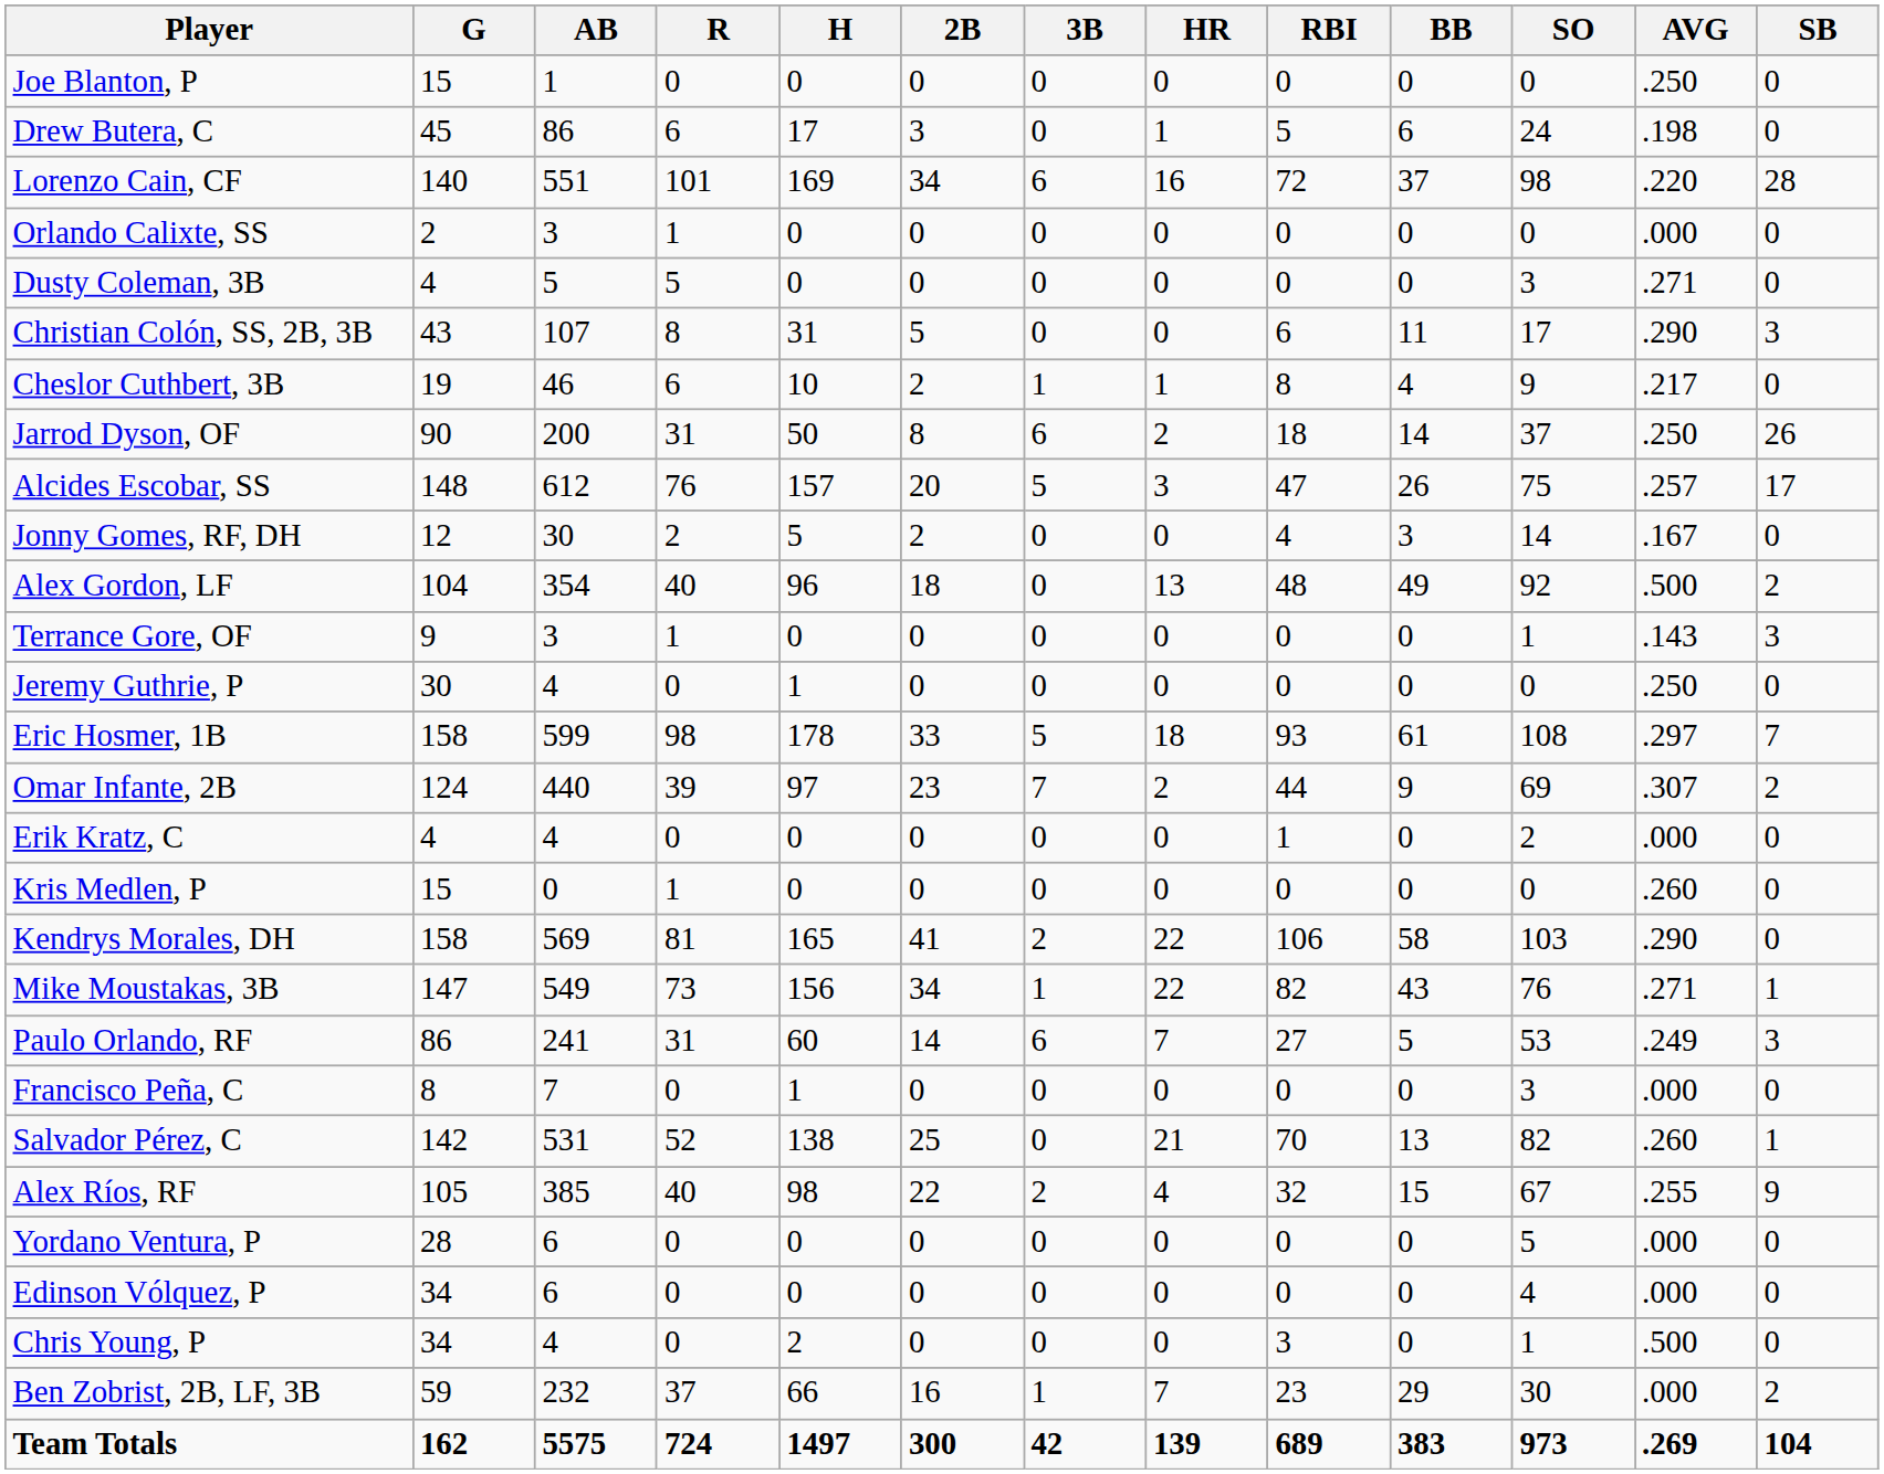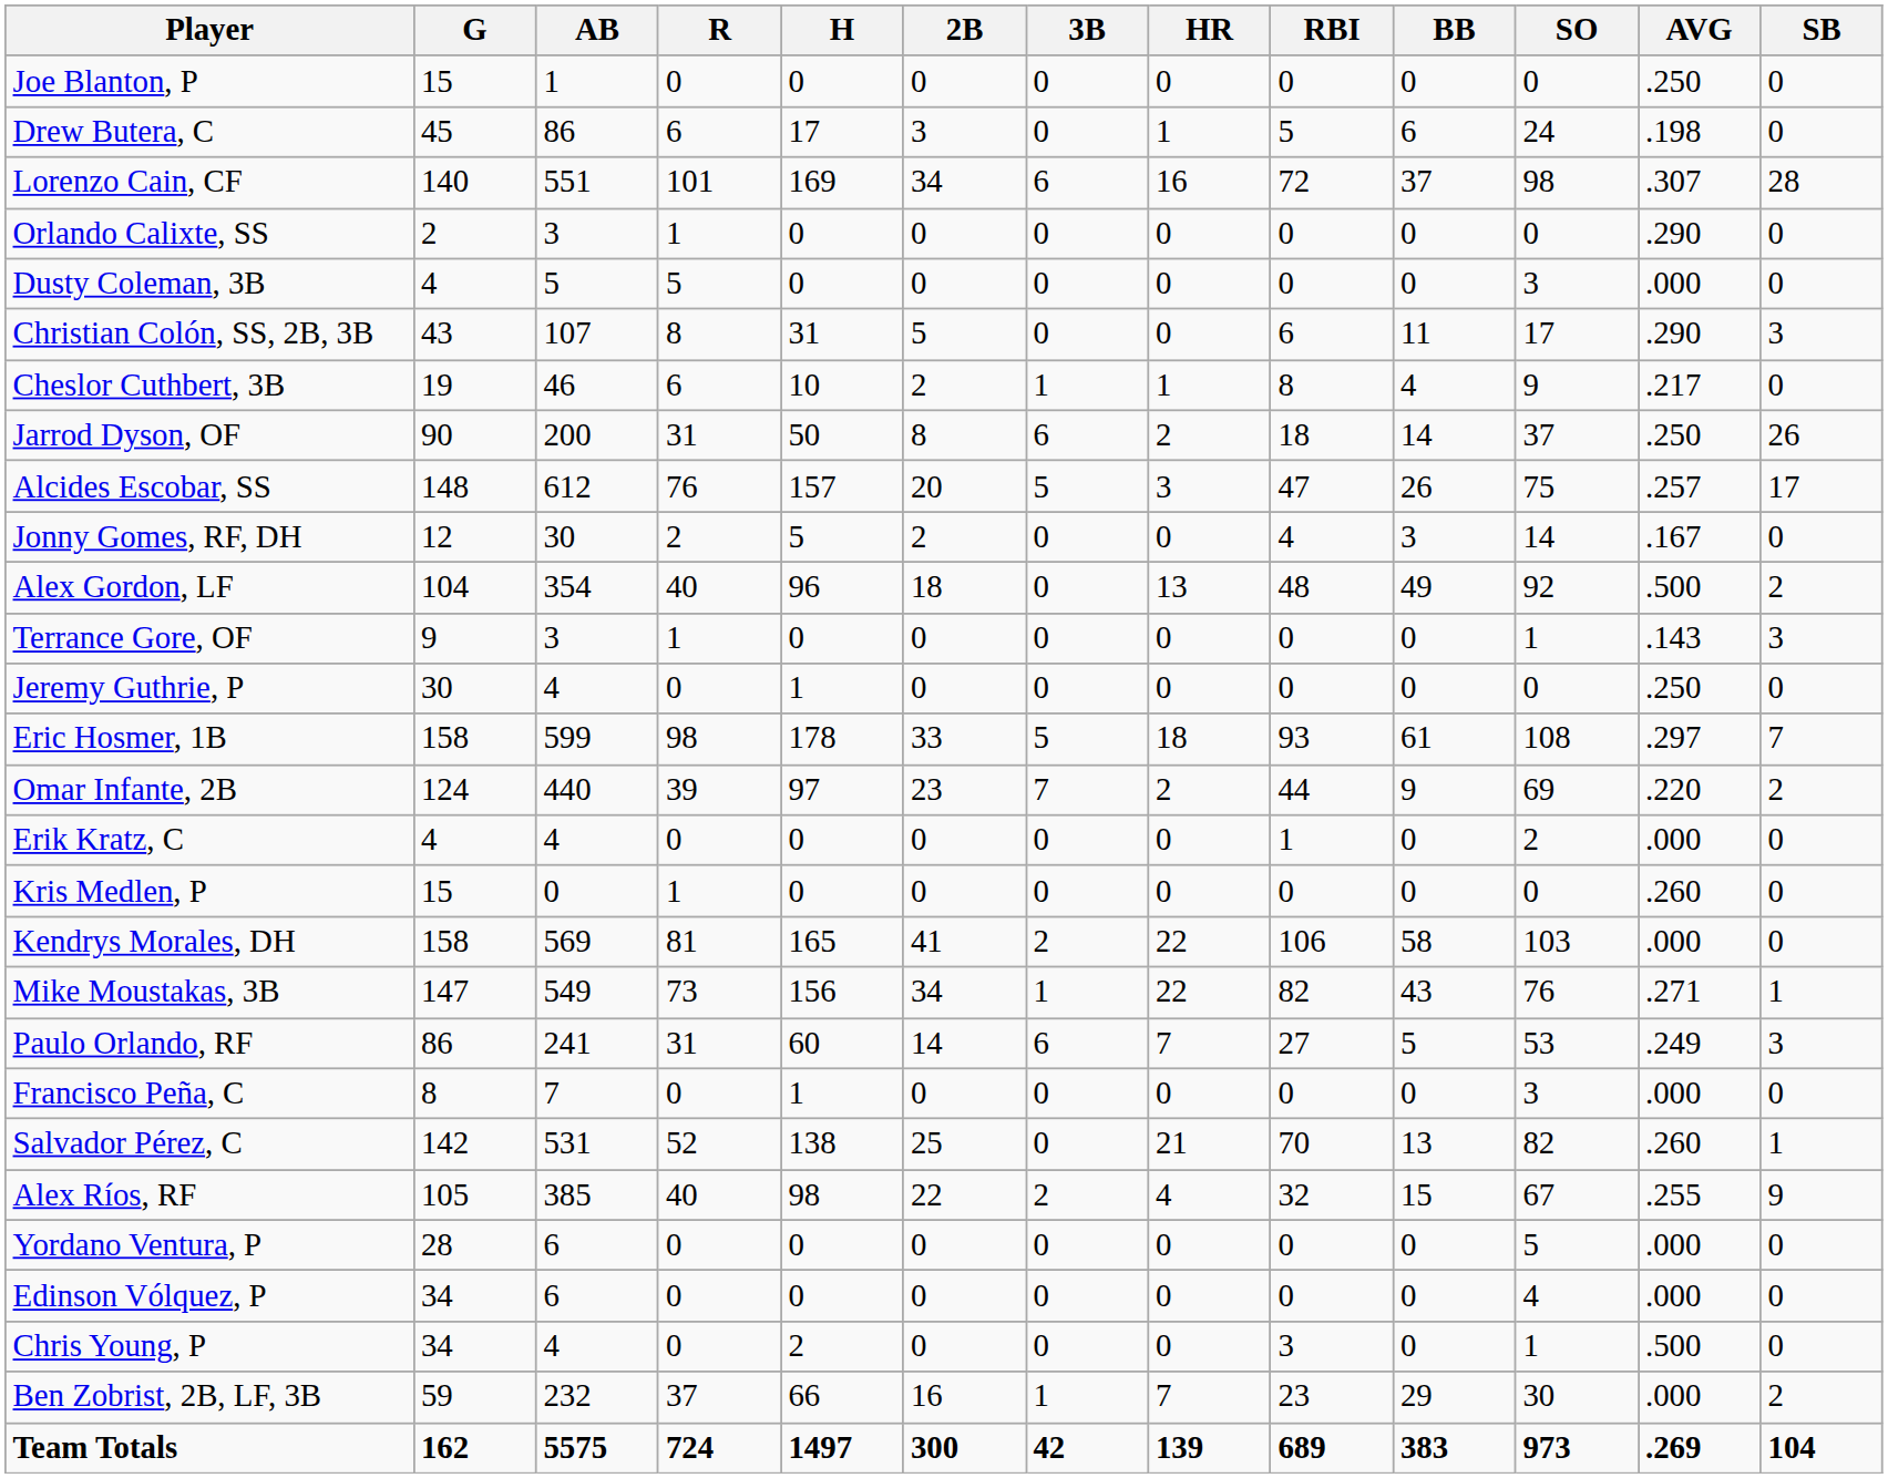 <table class="wikitable sortable">
 <tr>
 <th bgcolor="#DDDDFF" width="20%">Player</th>
 <th bgcolor="#DDDDFF" width="6%">G</th>
 <th bgcolor="#DDDDFF" width="6%">AB</th>
 <th bgcolor="#DDDDFF" width="6%">R</th>
 <th bgcolor="#DDDDFF" width="6%">H</th>
 <th bgcolor="#DDDDFF" width="6%">2B</th>
 <th bgcolor="#DDDDFF" width="6%">3B</th>
 <th bgcolor="#DDDDFF" width="6%">HR</th>
 <th bgcolor="#DDDDFF" width="6%">RBI</th>
 <th bgcolor="#DDDDFF" width="6%">BB</th>
 <th bgcolor="#DDDDFF" width="6%">SO</th>
 <th bgcolor="#DDDDFF" width="6%">AVG</th>
 <th bgcolor="#DDDDFF" width="6%">SB</th>
 </tr>
 <tr>
 <td><a href='#'>Joe Blanton</a>, P</td>
 <td>15</td>
 <td>1</td>
 <td>0</td>
 <td>0</td>
 <td>0</td>
 <td>0</td>
 <td>0</td>
 <td>0</td>
 <td>0</td>
 <td>0</td>
 <td>.250</td>
 <td>0</td>
 </tr>
 <tr>
 <td><a href='#'>Drew Butera</a>, C</td>
 <td>45</td>
 <td>86</td>
 <td>6</td>
 <td>17</td>
 <td>3</td>
 <td>0</td>
 <td>1</td>
 <td>5</td>
 <td>6</td>
 <td>24</td>
 <td>.198</td>
 <td>0</td>
 </tr>
 <tr>
 <td><a href='#'>Lorenzo Cain</a>, CF</td>
 <td>140</td>
 <td>551</td>
 <td>101</td>
 <td>169</td>
 <td>34</td>
 <td>6</td>
 <td>16</td>
 <td>72</td>
 <td>37</td>
 <td>98</td>
-<td>.220</td>
+<td>.307</td>
 <td>28</td>
 </tr>
 <tr>
 <td><a href='#'>Orlando Calixte</a>, SS</td>
 <td>2</td>
 <td>3</td>
 <td>1</td>
 <td>0</td>
 <td>0</td>
 <td>0</td>
 <td>0</td>
 <td>0</td>
 <td>0</td>
 <td>0</td>
-<td>.000</td>
+<td>.290</td>
 <td>0</td>
 </tr>
 <tr>
 <td><a href='#'>Dusty Coleman</a>, 3B</td>
 <td>4</td>
 <td>5</td>
 <td>5</td>
 <td>0</td>
 <td>0</td>
 <td>0</td>
 <td>0</td>
 <td>0</td>
 <td>0</td>
 <td>3</td>
-<td>.271</td>
+<td>.000</td>
 <td>0</td>
 </tr>
 <tr>
 <td><a href='#'>Christian Colón</a>, SS, 2B, 3B</td>
 <td>43</td>
 <td>107</td>
 <td>8</td>
 <td>31</td>
 <td>5</td>
 <td>0</td>
 <td>0</td>
 <td>6</td>
 <td>11</td>
 <td>17</td>
 <td>.290</td>
 <td>3</td>
 </tr>
 <tr>
 <td><a href='#'>Cheslor Cuthbert</a>, 3B</td>
 <td>19</td>
 <td>46</td>
 <td>6</td>
 <td>10</td>
 <td>2</td>
 <td>1</td>
 <td>1</td>
 <td>8</td>
 <td>4</td>
 <td>9</td>
 <td>.217</td>
 <td>0</td>
 </tr>
 <tr>
 <td><a href='#'>Jarrod Dyson</a>, OF</td>
 <td>90</td>
 <td>200</td>
 <td>31</td>
 <td>50</td>
 <td>8</td>
 <td>6</td>
 <td>2</td>
 <td>18</td>
 <td>14</td>
 <td>37</td>
 <td>.250</td>
 <td>26</td>
 </tr>
 <tr>
 <td><a href='#'>Alcides Escobar</a>, SS</td>
 <td>148</td>
 <td>612</td>
 <td>76</td>
 <td>157</td>
 <td>20</td>
 <td>5</td>
 <td>3</td>
 <td>47</td>
 <td>26</td>
 <td>75</td>
 <td>.257</td>
 <td>17</td>
 </tr>
 <tr>
 <td><a href='#'>Jonny Gomes</a>, RF, DH</td>
 <td>12</td>
 <td>30</td>
 <td>2</td>
 <td>5</td>
 <td>2</td>
 <td>0</td>
 <td>0</td>
 <td>4</td>
 <td>3</td>
 <td>14</td>
 <td>.167</td>
 <td>0</td>
 </tr>
 <tr>
 <td><a href='#'>Alex Gordon</a>, LF</td>
 <td>104</td>
 <td>354</td>
 <td>40</td>
 <td>96</td>
 <td>18</td>
 <td>0</td>
 <td>13</td>
 <td>48</td>
 <td>49</td>
 <td>92</td>
 <td>.500</td>
 <td>2</td>
 </tr>
 <tr>
 <td><a href='#'>Terrance Gore</a>, OF</td>
 <td>9</td>
 <td>3</td>
 <td>1</td>
 <td>0</td>
 <td>0</td>
 <td>0</td>
 <td>0</td>
 <td>0</td>
 <td>0</td>
 <td>1</td>
 <td>.143</td>
 <td>3</td>
 </tr>
 <tr>
 <td><a href='#'>Jeremy Guthrie</a>, P</td>
 <td>30</td>
 <td>4</td>
 <td>0</td>
 <td>1</td>
 <td>0</td>
 <td>0</td>
 <td>0</td>
 <td>0</td>
 <td>0</td>
 <td>0</td>
 <td>.250</td>
 <td>0</td>
 </tr>
 <tr>
 <td><a href='#'>Eric Hosmer</a>, 1B</td>
 <td>158</td>
 <td>599</td>
 <td>98</td>
 <td>178</td>
 <td>33</td>
 <td>5</td>
 <td>18</td>
 <td>93</td>
 <td>61</td>
 <td>108</td>
 <td>.297</td>
 <td>7</td>
 </tr>
 <tr>
 <td><a href='#'>Omar Infante</a>, 2B</td>
 <td>124</td>
 <td>440</td>
 <td>39</td>
 <td>97</td>
 <td>23</td>
 <td>7</td>
 <td>2</td>
 <td>44</td>
 <td>9</td>
 <td>69</td>
-<td>.307</td>
+<td>.220</td>
 <td>2</td>
 </tr>
 <tr>
 <td><a href='#'>Erik Kratz</a>, C</td>
 <td>4</td>
 <td>4</td>
 <td>0</td>
 <td>0</td>
 <td>0</td>
 <td>0</td>
 <td>0</td>
 <td>1</td>
 <td>0</td>
 <td>2</td>
 <td>.000</td>
 <td>0</td>
 </tr>
 <tr>
 <td><a href='#'>Kris Medlen</a>, P</td>
 <td>15</td>
 <td>0</td>
 <td>1</td>
 <td>0</td>
 <td>0</td>
 <td>0</td>
 <td>0</td>
 <td>0</td>
 <td>0</td>
 <td>0</td>
 <td>.260</td>
 <td>0</td>
 </tr>
 <tr>
 <td><a href='#'>Kendrys Morales</a>, DH</td>
 <td>158</td>
 <td>569</td>
 <td>81</td>
 <td>165</td>
 <td>41</td>
 <td>2</td>
 <td>22</td>
 <td>106</td>
 <td>58</td>
 <td>103</td>
-<td>.290</td>
+<td>.000</td>
 <td>0</td>
 </tr>
 <tr>
 <td><a href='#'>Mike Moustakas</a>, 3B</td>
 <td>147</td>
 <td>549</td>
 <td>73</td>
 <td>156</td>
 <td>34</td>
 <td>1</td>
 <td>22</td>
 <td>82</td>
 <td>43</td>
 <td>76</td>
 <td>.271</td>
 <td>1</td>
 </tr>
 <tr>
 <td><a href='#'>Paulo Orlando</a>, RF</td>
 <td>86</td>
 <td>241</td>
 <td>31</td>
 <td>60</td>
 <td>14</td>
 <td>6</td>
 <td>7</td>
 <td>27</td>
 <td>5</td>
 <td>53</td>
 <td>.249</td>
 <td>3</td>
 </tr>
 <tr>
 <td><a href='#'>Francisco Peña</a>, C</td>
 <td>8</td>
 <td>7</td>
 <td>0</td>
 <td>1</td>
 <td>0</td>
 <td>0</td>
 <td>0</td>
 <td>0</td>
 <td>0</td>
 <td>3</td>
 <td>.000</td>
 <td>0</td>
 </tr>
 <tr>
 <td><a href='#'>Salvador Pérez</a>, C</td>
 <td>142</td>
 <td>531</td>
 <td>52</td>
 <td>138</td>
 <td>25</td>
 <td>0</td>
 <td>21</td>
 <td>70</td>
 <td>13</td>
 <td>82</td>
 <td>.260</td>
 <td>1</td>
 </tr>
 <tr>
 <td><a href='#'>Alex Ríos</a>, RF</td>
 <td>105</td>
 <td>385</td>
 <td>40</td>
 <td>98</td>
 <td>22</td>
 <td>2</td>
 <td>4</td>
 <td>32</td>
 <td>15</td>
 <td>67</td>
 <td>.255</td>
 <td>9</td>
 </tr>
 <tr>
 <td><a href='#'>Yordano Ventura</a>, P</td>
 <td>28</td>
 <td>6</td>
 <td>0</td>
 <td>0</td>
 <td>0</td>
 <td>0</td>
 <td>0</td>
 <td>0</td>
 <td>0</td>
 <td>5</td>
 <td>.000</td>
 <td>0</td>
 </tr>
 <tr>
 <td><a href='#'>Edinson Vólquez</a>, P</td>
 <td>34</td>
 <td>6</td>
 <td>0</td>
 <td>0</td>
 <td>0</td>
 <td>0</td>
 <td>0</td>
 <td>0</td>
 <td>0</td>
 <td>4</td>
 <td>.000</td>
 <td>0</td>
 </tr>
 <tr>
 <td><a href='#'>Chris Young</a>, P</td>
 <td>34</td>
 <td>4</td>
 <td>0</td>
 <td>2</td>
 <td>0</td>
 <td>0</td>
 <td>0</td>
 <td>3</td>
 <td>0</td>
 <td>1</td>
 <td>.500</td>
 <td>0</td>
 </tr>
 <tr>
 <td><a href='#'>Ben Zobrist</a>, 2B, LF, 3B</td>
 <td>59</td>
 <td>232</td>
 <td>37</td>
 <td>66</td>
 <td>16</td>
 <td>1</td>
 <td>7</td>
 <td>23</td>
 <td>29</td>
 <td>30</td>
 <td>.000</td>
 <td>2</td>
 </tr>
 <tr>
 <td><strong>Team Totals</strong></td>
 <td><strong>162</strong></td>
 <td><strong>5575</strong></td>
 <td><strong>724</strong></td>
 <td><strong>1497</strong></td>
 <td><strong>300</strong></td>
 <td><strong>42</strong></td>
 <td><strong>139</strong></td>
 <td><strong>689</strong></td>
 <td><strong>383</strong></td>
 <td><strong>973</strong></td>
 <td><strong>.269</strong></td>
 <td><strong>104</strong></td>
 </tr>
 </table>
